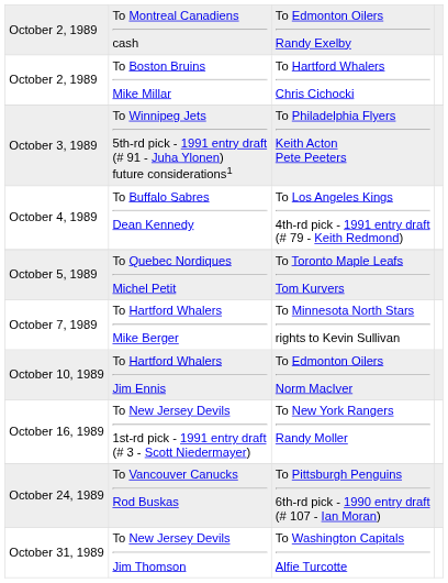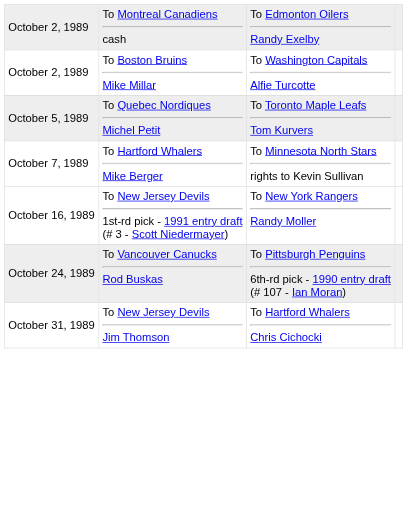 <table border=1 style="border-collapse:collapse" bordercolor="#DFDFDF"  cellpadding="5">
 <tr bgcolor="#eeeeee">
 <td>October 2, 1989</td>
 <td valign="top">To <a href='#'>Montreal Canadiens</a><hr>cash</td>
 <td valign="top">To <a href='#'>Edmonton Oilers</a><hr><a href='#'>Randy Exelby</a></td>
 <td></td>
 </tr>
 <tr>
 <td>October 2, 1989</td>
 <td valign="top">To <a href='#'>Boston Bruins</a><hr><a href='#'>Mike Millar</a></td>
-<td valign="top">To <a href='#'>Hartford Whalers</a><hr><a href='#'>Chris Cichocki</a></td>
+<td valign="top">To <a href='#'>Washington Capitals</a><hr><a href='#'>Alfie Turcotte</a></td>
 <td></td>
 </tr>
 <tr>
-</tr>
-<tr bgcolor="#eeeeee">
-<td>October 3, 1989</td>
-<td valign="top">To <a href='#'>Winnipeg Jets</a><hr>5th-rd pick - <a href='#'>1991 entry draft</a><br>(# 91 - <a href='#'>Juha Ylonen</a>)<br>future considerations<sup>1</sup></td>
-<td valign="top">To <a href='#'>Philadelphia Flyers</a><hr><a href='#'>Keith Acton</a><br><a href='#'>Pete Peeters</a></td>
-<td></td>
-</tr>
-<tr>
-<td>October 4, 1989</td>
-<td valign="top">To <a href='#'>Buffalo Sabres</a><hr><a href='#'>Dean Kennedy</a></td>
-<td valign="top">To <a href='#'>Los Angeles Kings</a><hr>4th-rd pick - <a href='#'>1991 entry draft</a><br>(# 79 - <a href='#'>Keith Redmond</a>)</td>
-<td></td>
 </tr>
 <tr>
 </tr>
 <tr bgcolor="#eeeeee">
 <td>October 5, 1989</td>
 <td valign="top">To <a href='#'>Quebec Nordiques</a><hr><a href='#'>Michel Petit</a></td>
 <td valign="top">To <a href='#'>Toronto Maple Leafs</a><hr><a href='#'>Tom Kurvers</a></td>
 <td></td>
 </tr>
 <tr>
 <td>October 7, 1989</td>
 <td valign="top">To <a href='#'>Hartford Whalers</a><hr><a href='#'>Mike Berger</a></td>
 <td valign="top">To <a href='#'>Minnesota North Stars</a><hr>rights to Kevin Sullivan</td>
-<td></td>
-</tr>
-<tr bgcolor="#eeeeee">
-<td>October 10, 1989</td>
-<td valign="top">To <a href='#'>Hartford Whalers</a><hr><a href='#'>Jim Ennis</a></td>
-<td valign="top">To <a href='#'>Edmonton Oilers</a><hr><a href='#'>Norm MacIver</a></td>
 <td></td>
 </tr>
 <tr>
 <td>October 16, 1989</td>
 <td valign="top">To <a href='#'>New Jersey Devils</a><hr>1st-rd pick - <a href='#'>1991 entry draft</a><br>(# 3 - <a href='#'>Scott Niedermayer</a>)</td>
 <td valign="top">To <a href='#'>New York Rangers</a><hr><a href='#'>Randy Moller</a></td>
 <td></td>
 </tr>
 <tr>
 </tr>
 <tr bgcolor="#eeeeee">
 <td>October 24, 1989</td>
 <td valign="top">To <a href='#'>Vancouver Canucks</a><hr><a href='#'>Rod Buskas</a></td>
 <td valign="top">To <a href='#'>Pittsburgh Penguins</a><hr>6th-rd pick - <a href='#'>1990 entry draft</a><br>(# 107 - <a href='#'>Ian Moran</a>)</td>
 <td></td>
 </tr>
 <tr>
 <td>October 31, 1989</td>
 <td valign="top">To <a href='#'>New Jersey Devils</a><hr><a href='#'>Jim Thomson</a></td>
-<td valign="top">To <a href='#'>Washington Capitals</a><hr><a href='#'>Alfie Turcotte</a></td>
+<td valign="top">To <a href='#'>Hartford Whalers</a><hr><a href='#'>Chris Cichocki</a></td>
 <td></td>
 </tr>
 </table>
